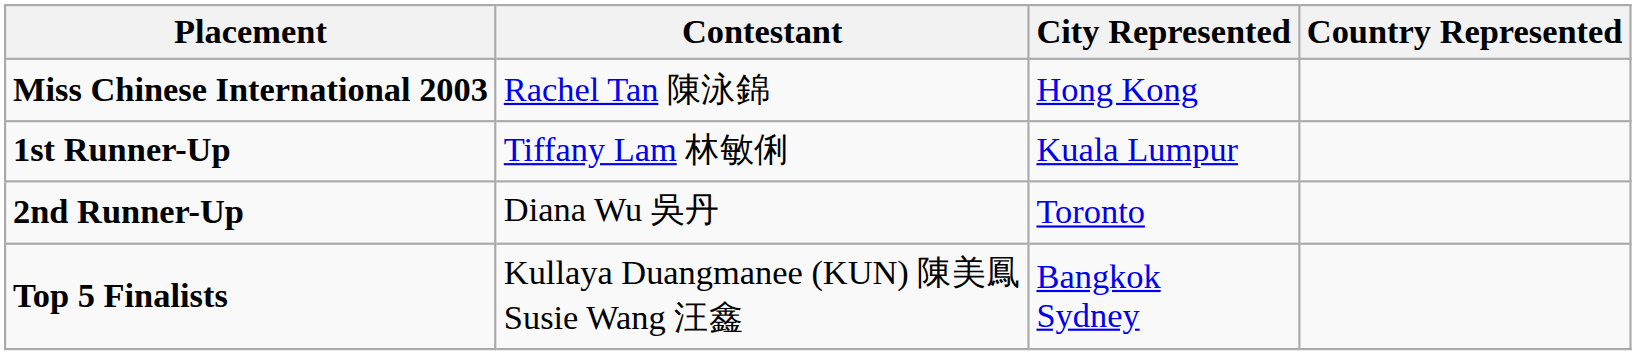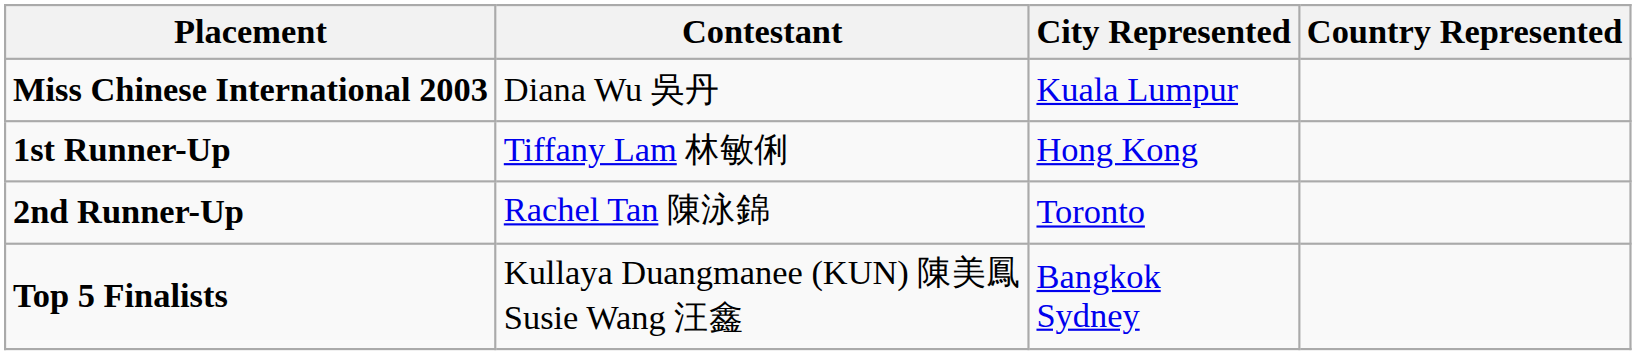 <table class="wikitable" border="1">
 <tr>
 <th>Placement</th>
 <th>Contestant</th>
 <th>City Represented</th>
 <th>Country Represented</th>
 </tr>
 <tr>
 <td><strong>Miss Chinese International 2003</strong></td>
-<td><a href='#'>Rachel Tan</a> 陳泳錦</td>
-<td><a href='#'>Hong Kong</a></td>
+<td>Diana Wu 吳丹</td>
+<td><a href='#'>Kuala Lumpur</a></td>
 <td></td>
 </tr>
 <tr>
 <td><strong>1st Runner-Up</strong></td>
 <td><a href='#'>Tiffany Lam</a> 林敏俐</td>
-<td><a href='#'>Kuala Lumpur</a></td>
+<td><a href='#'>Hong Kong</a></td>
 <td></td>
 </tr>
 <tr>
 <td><strong>2nd Runner-Up</strong></td>
-<td>Diana Wu 吳丹</td>
+<td><a href='#'>Rachel Tan</a> 陳泳錦</td>
 <td><a href='#'>Toronto</a></td>
 <td></td>
 </tr>
 <tr>
 <td><strong>Top 5 Finalists</strong></td>
 <td>Kullaya Duangmanee (KUN) 陳美鳳<br>Susie Wang 汪鑫</td>
 <td><a href='#'>Bangkok</a><br><a href='#'>Sydney</a></td>
 <td><br></td>
 </tr>
 </table>
